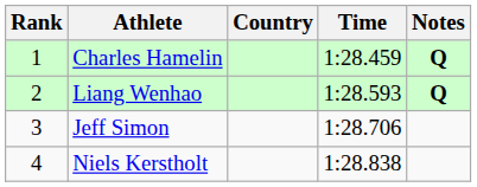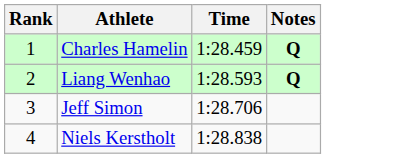 <table class="wikitable sortable" style="text-align:center">
 <tr>
 <th>Rank</th>
 <th>Athlete</th>
-<th>Country</th>
 <th>Time</th>
 <th>Notes</th>
 </tr>
 <tr bgcolor="#ccffcc">
 <td>1</td>
 <td align=left><a href='#'>Charles Hamelin</a></td>
-<td align=left></td>
 <td>1:28.459</td>
 <td><strong>Q</strong></td>
 </tr>
 <tr bgcolor="#ccffcc">
 <td>2</td>
 <td align=left><a href='#'>Liang Wenhao</a></td>
-<td align=left></td>
 <td>1:28.593</td>
 <td><strong>Q</strong></td>
 </tr>
 <tr>
 <td>3</td>
 <td align=left><a href='#'>Jeff Simon</a></td>
-<td align=left></td>
 <td>1:28.706</td>
 <td></td>
 </tr>
 <tr>
 <td>4</td>
 <td align=left><a href='#'>Niels Kerstholt</a></td>
-<td align=left></td>
 <td>1:28.838</td>
 <td></td>
 </tr>
 </table>
